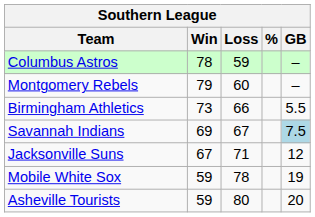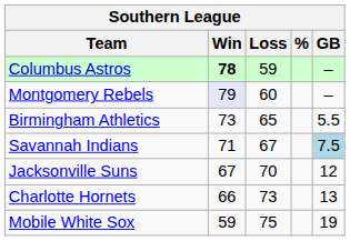 <table class="wikitable">
 <tr>
 <th colspan="5">Southern League</th>
 </tr>
 <tr>
 <th width="60%">Team</th>
 <th>Win</th>
 <th>Loss</th>
 <th>%</th>
 <th>GB</th>
 </tr>
 <tr align=center bgcolor=ccffcc>
 <td align=left><a href='#'>Columbus Astros</a></td>
-<td>78</td>
+<td><strong>78</strong></td>
 <td>59</td>
 <td></td>
 <td>–</td>
 </tr>
 <tr align=center>
 <td align=left><a href='#'>Montgomery Rebels</a></td>
-<td>79</td>
+<td style="background: lavender;">79</td>
 <td>60</td>
 <td></td>
 <td>–</td>
 </tr>
 <tr align=center>
 <td align=left><a href='#'>Birmingham Athletics</a></td>
 <td>73</td>
-<td>66</td>
+<td>65</td>
 <td></td>
 <td>5.5</td>
 </tr>
 <tr align=center>
 <td align=left><a href='#'>Savannah Indians</a></td>
-<td>69</td>
+<td>71</td>
 <td>67</td>
 <td></td>
 <td style="background: lightblue;">7.5</td>
 </tr>
 <tr align=center>
 <td align=left><a href='#'>Jacksonville Suns</a></td>
 <td>67</td>
-<td>71</td>
+<td>70</td>
 <td></td>
 <td>12</td>
 </tr>
 <tr align=center>
+<td align=left><a href='#'>Charlotte Hornets</a></td>
+<td>66</td>
+<td>73</td>
+<td></td>
+<td>13</td>
+</tr>
+<tr align=center>
 <td align=left><a href='#'>Mobile White Sox</a></td>
 <td>59</td>
-<td>78</td>
+<td>75</td>
 <td></td>
 <td>19</td>
 </tr>
-<tr align=center>
-<td align=left><a href='#'>Asheville Tourists</a></td>
-<td>59</td>
-<td>80</td>
-<td></td>
-<td>20</td>
-</tr>
 </table>
